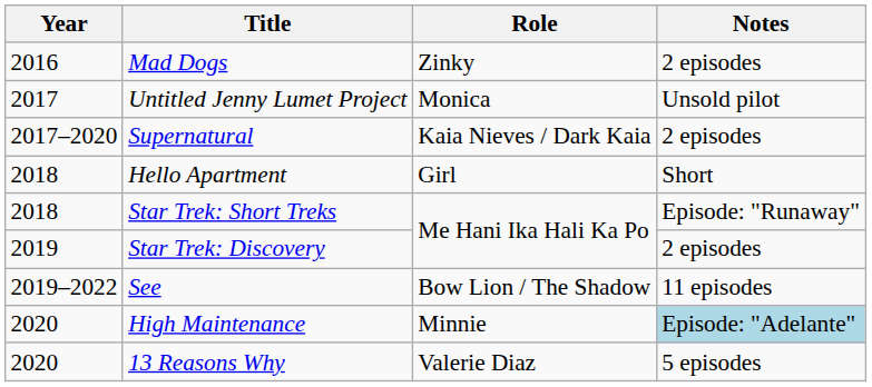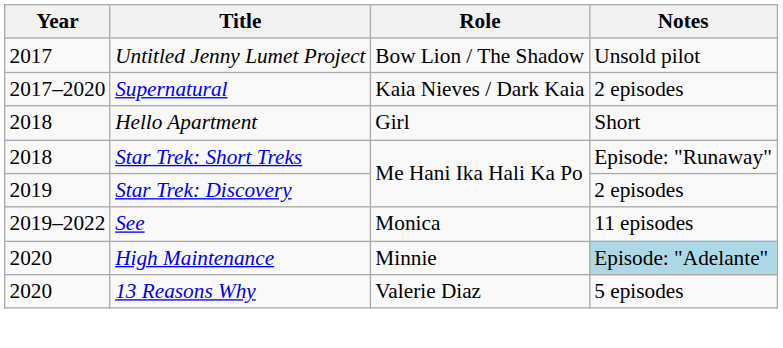 <table class="wikitable">
 <tr>
 <th>Year</th>
 <th>Title</th>
 <th>Role</th>
 <th>Notes</th>
 </tr>
 <tr>
-<td>2016</td>
-<td><a href='#'><em>Mad Dogs</em></a></td>
-<td>Zinky</td>
-<td>2 episodes</td>
-</tr>
-<tr>
 <td>2017</td>
 <td><em>Untitled Jenny Lumet Project</em></td>
-<td>Monica</td>
+<td>Bow Lion / The Shadow</td>
 <td>Unsold pilot</td>
 </tr>
 <tr>
 <td>2017–2020</td>
 <td><a href='#'><em>Supernatural</em></a></td>
 <td>Kaia Nieves / Dark Kaia</td>
 <td>2 episodes</td>
 </tr>
 <tr>
 <td>2018</td>
 <td><em>Hello Apartment</em></td>
 <td>Girl</td>
 <td>Short</td>
 </tr>
 <tr>
 <td>2018</td>
 <td><em><a href='#'>Star Trek: Short Treks</a></em></td>
 <td rowspan="2">Me Hani Ika Hali Ka Po</td>
 <td>Episode: "Runaway"</td>
 </tr>
 <tr>
 <td>2019</td>
 <td><em><a href='#'>Star Trek: Discovery</a></em></td>
 <td>2 episodes</td>
 </tr>
 <tr>
 <td>2019–2022</td>
 <td><a href='#'><em>See</em></a></td>
-<td>Bow Lion / The Shadow</td>
+<td>Monica</td>
 <td>11 episodes</td>
 </tr>
 <tr>
 <td>2020</td>
 <td><em><a href='#'>High Maintenance</a></em></td>
 <td>Minnie</td>
 <td style="background: lightblue;">Episode: "Adelante"</td>
 </tr>
 <tr>
 <td>2020</td>
 <td><em><a href='#'>13 Reasons Why</a></em></td>
 <td>Valerie Diaz</td>
 <td>5 episodes</td>
 </tr>
 </table>
